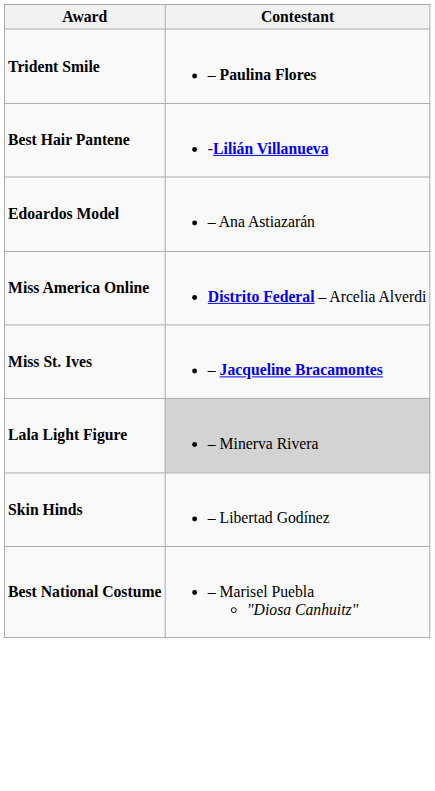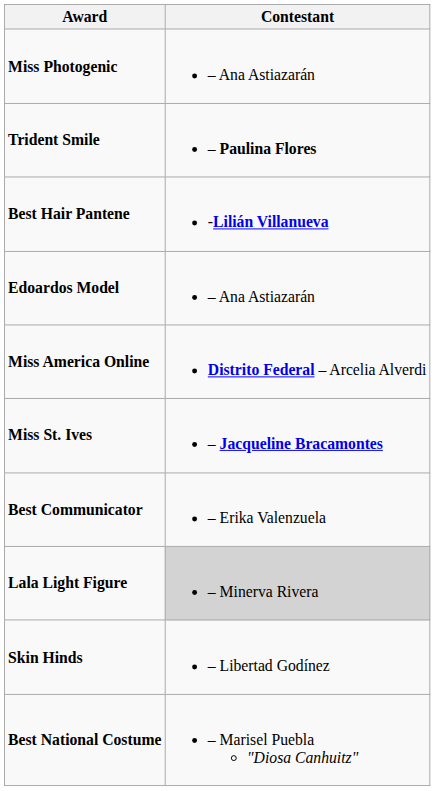 <table class="wikitable" border="1">
 <tr>
 <th>Award</th>
 <th>Contestant</th>
+</tr>
+<tr>
+<td><strong>Miss Photogenic</strong></td>
+<td><br><ul><li><strong></strong> – Ana Astiazarán</li></ul></td>
 </tr>
 <tr>
 <td><strong>Trident Smile</strong></td>
 <td><br><ul><li><strong></strong> – <strong>Paulina Flores</strong></li></ul></td>
 </tr>
 <tr>
 <td><strong>Best Hair Pantene</strong></td>
 <td><br><ul><li><strong></strong> -<strong><a href='#'>Lilián Villanueva</a></strong></li></ul></td>
 </tr>
 <tr>
 <td><strong>Edoardos Model</strong></td>
 <td><br><ul><li><strong></strong> – Ana Astiazarán</li></ul></td>
 </tr>
 <tr>
 <td><strong>Miss America Online</strong></td>
 <td><br><ul><li><strong> <a href='#'>Distrito Federal</a></strong> – Arcelia Alverdi</li></ul></td>
 </tr>
 <tr>
 <td><strong>Miss St. Ives</strong></td>
 <td><br><ul><li><strong></strong> – <strong><a href='#'>Jacqueline Bracamontes</a></strong></li></ul></td>
 </tr>
 <tr>
+<td><strong>Best Communicator</strong></td>
+<td><br><ul><li><strong></strong> – Erika Valenzuela</li></ul></td>
+</tr>
+<tr>
 <td><strong>Lala Light Figure</strong></td>
 <td style="background: lightgrey;"><br><ul><li><strong></strong> – Minerva Rivera</li></ul></td>
 </tr>
 <tr>
 <td><strong>Skin Hinds</strong></td>
 <td><br><ul><li><strong></strong> – Libertad Godínez</li></ul></td>
 </tr>
 <tr>
 <td><strong>Best National Costume</strong></td>
 <td><br><ul><li><strong></strong> – Marisel Puebla<ul><li><em>"Diosa Canhuitz"</em></li></ul></li></ul></td>
 </tr>
 </table>
